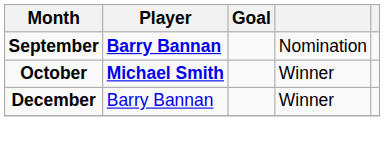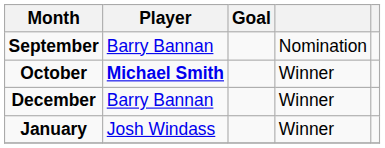 <table class="wikitable" style="text-align:left">
 <tr>
 <th>Month</th>
 <th>Player</th>
 <th>Goal</th>
 <th></th>
 <th></th>
 </tr>
 <tr>
 <td align=center><strong>September</strong></td>
-<td><strong> <a href='#'>Barry Bannan</a></strong></td>
+<td> <a href='#'>Barry Bannan</a></td>
 <td></td>
 <td>Nomination</td>
 <td></td>
 </tr>
 <tr>
 <td align=center><strong>October</strong></td>
 <td><strong> <a href='#'>Michael Smith</a></strong></td>
 <td></td>
 <td>Winner</td>
 <td></td>
 </tr>
 <tr>
 <td align=center><strong>December</strong></td>
 <td> <a href='#'>Barry Bannan</a></td>
 <td></td>
 <td>Winner</td>
 <td></td>
 </tr>
 <tr>
+<td align=center><strong>January</strong></td>
+<td> <a href='#'>Josh Windass</a></td>
+<td></td>
+<td>Winner</td>
+<td></td>
+</tr>
+<tr>
 </tr>
 </table>
